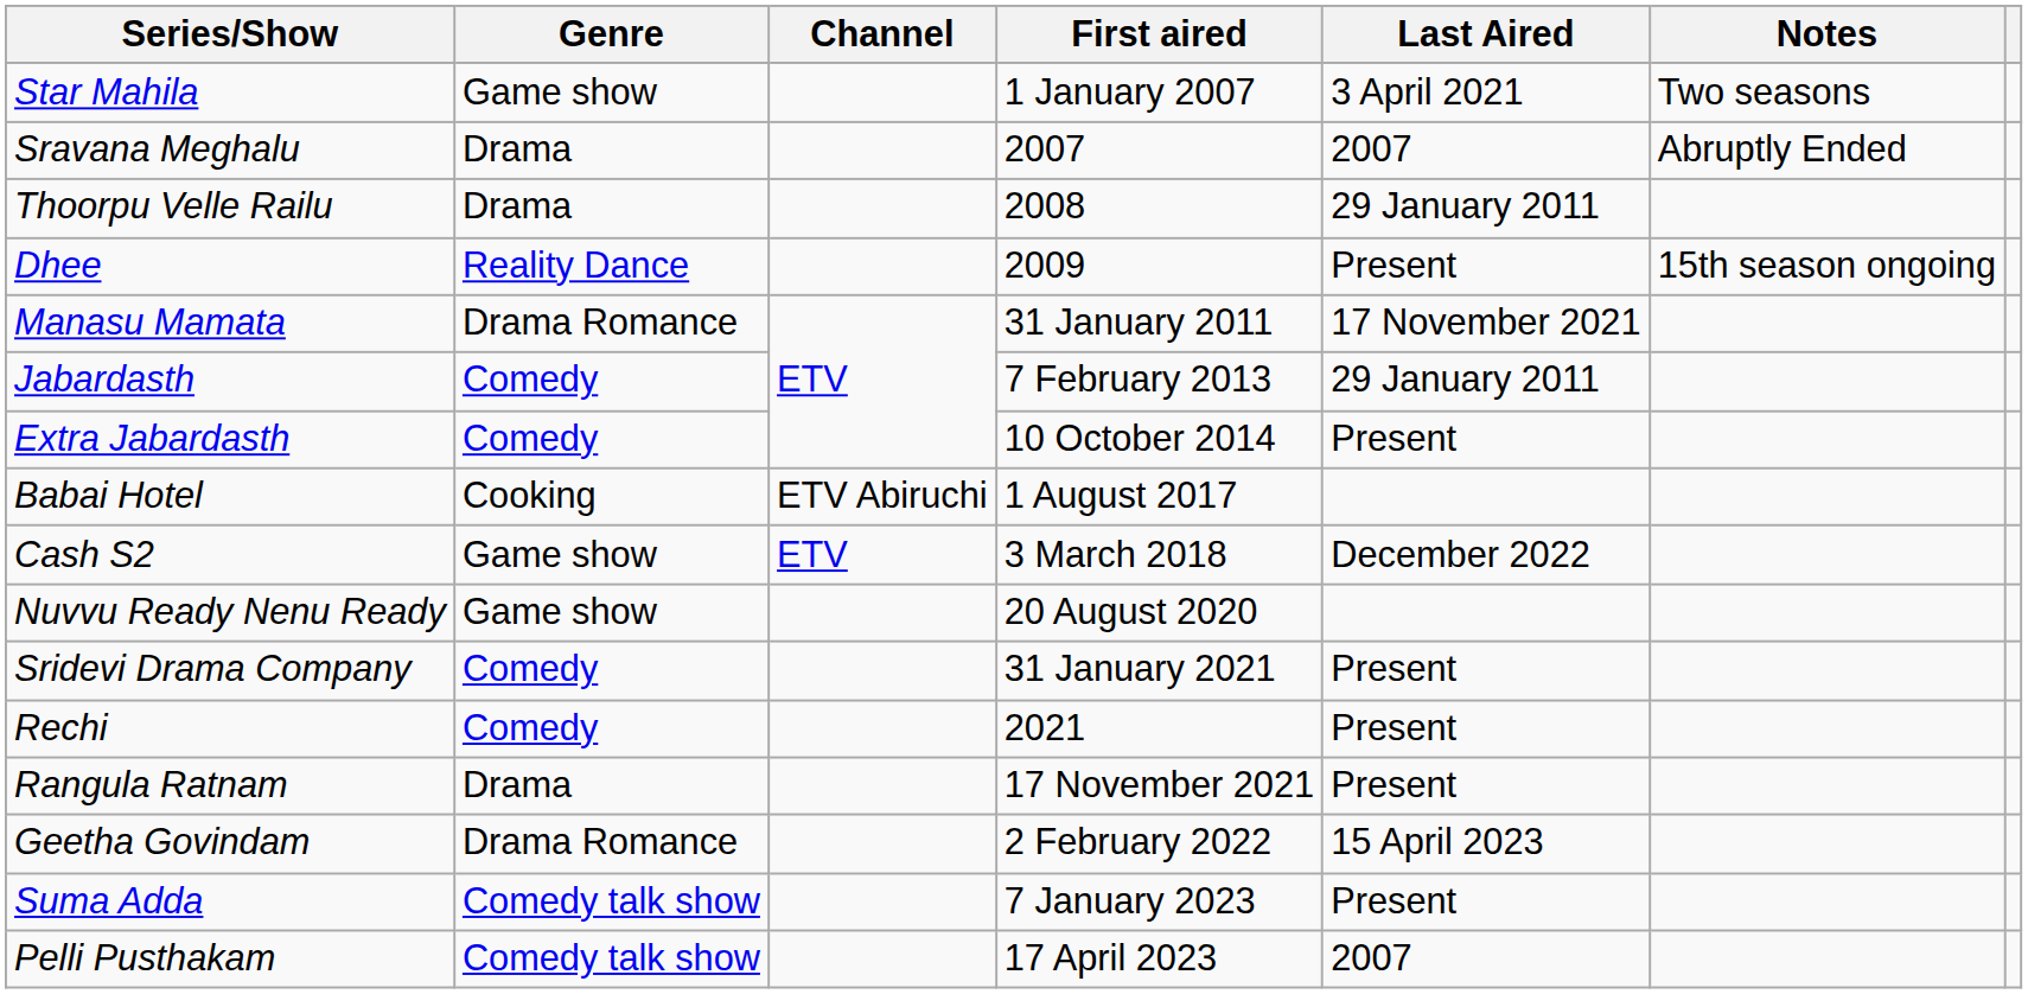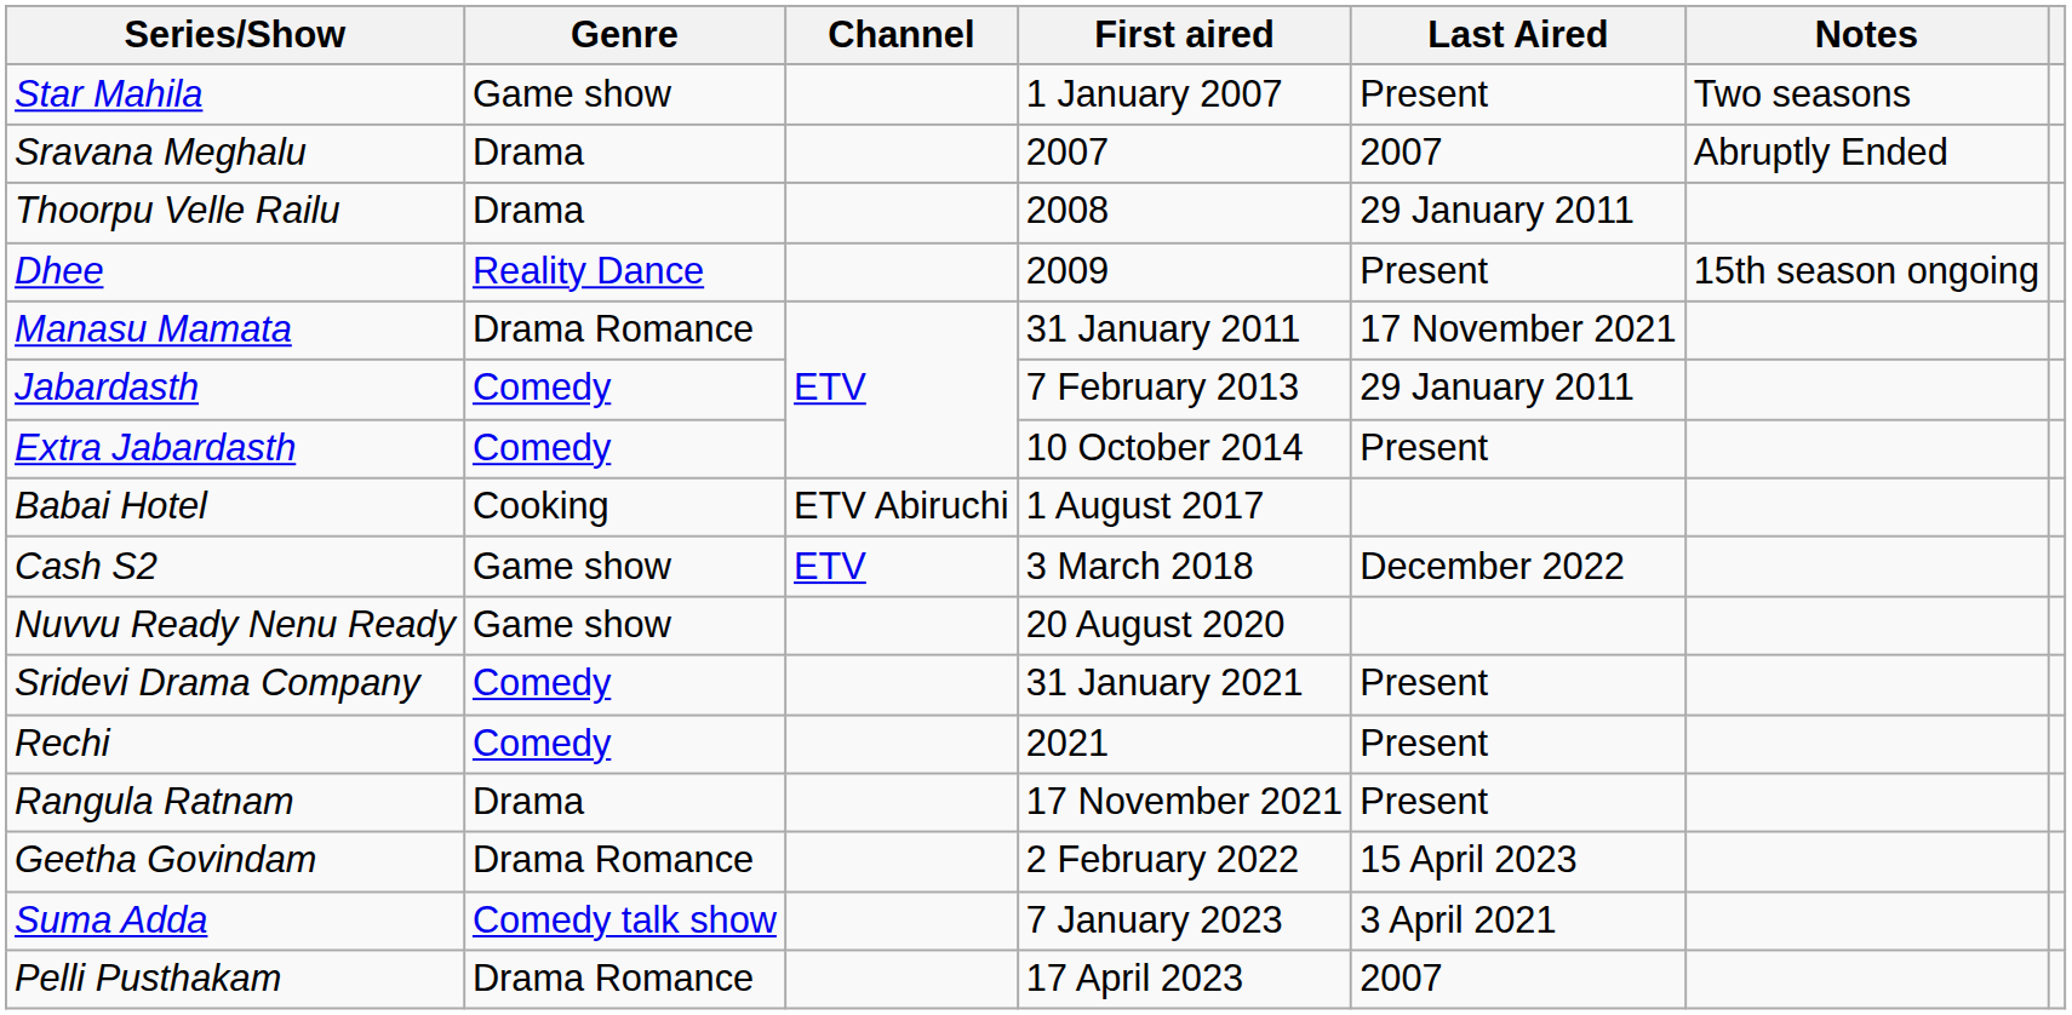 <table class="wikitable sortable">
 <tr>
 <th>Series/Show</th>
 <th>Genre</th>
 <th>Channel</th>
 <th>First aired</th>
 <th>Last Aired</th>
 <th>Notes</th>
 <th></th>
 </tr>
 <tr>
 <td><em><a href='#'>Star Mahila</a></em></td>
 <td>Game show</td>
 <td></td>
 <td>1 January 2007</td>
-<td>3 April 2021</td>
+<td>Present</td>
 <td>Two seasons</td>
 <td></td>
 </tr>
 <tr>
 <td><em>Sravana Meghalu</em></td>
 <td>Drama</td>
 <td></td>
 <td>2007</td>
 <td>2007</td>
 <td>Abruptly Ended</td>
 <td></td>
 </tr>
 <tr>
 <td><em>Thoorpu Velle Railu</em></td>
 <td>Drama</td>
 <td></td>
 <td>2008</td>
 <td>29 January 2011</td>
 <td></td>
 <td></td>
 </tr>
 <tr>
 <td><a href='#'><em>Dhee</em></a></td>
 <td><a href='#'>Reality Dance</a></td>
 <td></td>
 <td>2009</td>
 <td>Present</td>
 <td>15th season ongoing</td>
 <td></td>
 </tr>
 <tr>
 <td><em><a href='#'>Manasu Mamata</a></em></td>
 <td>Drama Romance</td>
 <td rowspan="3"><a href='#'>ETV</a></td>
 <td>31 January 2011</td>
 <td>17 November 2021</td>
 <td></td>
 <td></td>
 </tr>
 <tr>
 <td><a href='#'><em>Jabardasth</em></a></td>
 <td><a href='#'>Comedy</a></td>
 <td>7 February 2013</td>
 <td>29 January 2011</td>
 <td></td>
 <td></td>
 </tr>
 <tr>
 <td><em><a href='#'>Extra Jabardasth</a></em></td>
 <td><a href='#'>Comedy</a></td>
 <td>10 October 2014</td>
 <td>Present</td>
 <td></td>
 <td></td>
 </tr>
 <tr>
 <td><em>Babai Hotel</em></td>
 <td>Cooking</td>
 <td>ETV Abiruchi</td>
 <td>1 August 2017</td>
 <td></td>
 <td></td>
 <td></td>
 </tr>
 <tr>
 <td><em>Cash S2</em></td>
 <td>Game show</td>
 <td><a href='#'>ETV</a></td>
 <td>3 March 2018</td>
 <td>December 2022</td>
 <td></td>
 <td></td>
 </tr>
 <tr>
 <td><em>Nuvvu Ready Nenu Ready</em></td>
 <td>Game show</td>
 <td></td>
 <td>20 August 2020</td>
 <td></td>
 <td></td>
 <td></td>
 </tr>
 <tr>
 <td><em>Sridevi Drama Company</em></td>
 <td><a href='#'>Comedy</a></td>
 <td></td>
 <td>31 January 2021</td>
 <td>Present</td>
 <td></td>
 <td></td>
 </tr>
 <tr>
 <td><em>Rechi</em></td>
 <td><a href='#'>Comedy</a></td>
 <td></td>
 <td>2021</td>
 <td>Present</td>
 <td></td>
 <td></td>
 </tr>
 <tr>
 <td><em>Rangula Ratnam</em></td>
 <td>Drama</td>
 <td></td>
 <td>17 November 2021</td>
 <td>Present</td>
 <td></td>
 <td></td>
 </tr>
 <tr>
 <td><em>Geetha Govindam</em></td>
 <td>Drama Romance</td>
 <td></td>
 <td>2 February 2022</td>
 <td>15 April 2023</td>
 <td></td>
 <td></td>
 </tr>
 <tr>
 <td><em><a href='#'>Suma Adda</a></em></td>
 <td><a href='#'>Comedy talk show</a></td>
 <td></td>
 <td>7 January 2023</td>
-<td>Present</td>
+<td>3 April 2021</td>
 <td></td>
 <td></td>
 </tr>
 <tr>
 <td><em>Pelli Pusthakam</em></td>
-<td><a href='#'>Comedy talk show</a></td>
+<td>Drama Romance</td>
 <td></td>
 <td>17 April 2023</td>
 <td>2007</td>
 <td></td>
 <td></td>
 </tr>
 </table>
